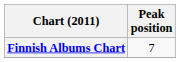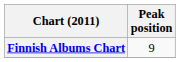 <table class="wikitable plainrowheaders" style="text-align:center;">
 <tr>
 <th scope="col">Chart (2011)</th>
 <th scope="col">Peak<br>position</th>
 </tr>
 <tr>
 <th scope="row"><a href='#'>Finnish Albums Chart</a></th>
-<td>7</td>
+<td>9</td>
 </tr>
 <tr>
 </tr>
 </table>
